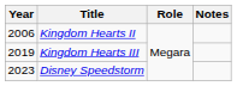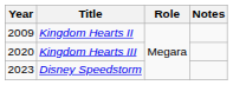 <table class="wikitable">
 <tr>
 <th>Year</th>
 <th>Title</th>
 <th>Role</th>
 <th>Notes</th>
 </tr>
 <tr>
-<td>2006</td>
+<td>2009</td>
 <td><em><a href='#'>Kingdom Hearts II</a></em></td>
 <td rowspan="3">Megara</td>
 <td></td>
 </tr>
 <tr>
-<td>2019</td>
+<td>2020</td>
 <td><em><a href='#'>Kingdom Hearts III</a></em></td>
 <td></td>
 </tr>
 <tr>
 <td>2023</td>
 <td><em><a href='#'>Disney Speedstorm</a></em></td>
 <td></td>
 </tr>
 </table>
